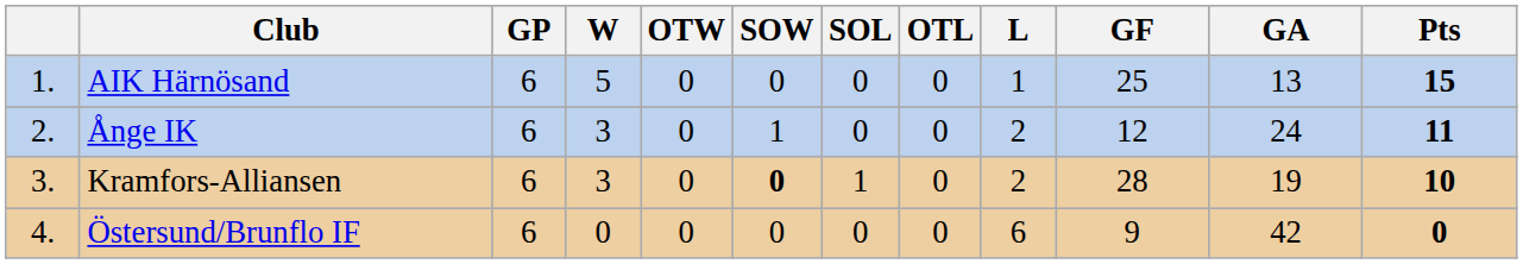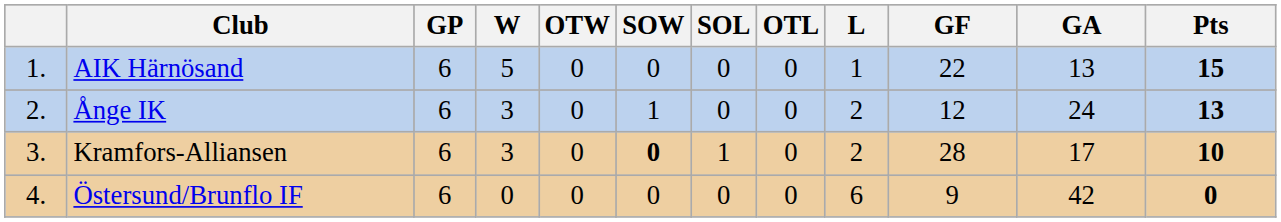 <table class="wikitable">
 <tr>
 <th width="30"></th>
 <th width="200">Club</th>
 <th width="30">GP</th>
 <th width="30">W</th>
 <th width="30">OTW</th>
 <th width="30">SOW</th>
 <th width="30">SOL</th>
 <th width="30">OTL</th>
 <th width="30">L</th>
 <th width="70">GF</th>
 <th width="70">GA</th>
 <th width="70">Pts</th>
 </tr>
 <tr bgcolor="#BCD2EE" align="center">
 <td>1.</td>
 <td align="left"><a href='#'>AIK Härnösand</a></td>
 <td>6</td>
 <td>5</td>
 <td>0</td>
 <td>0</td>
 <td>0</td>
 <td>0</td>
 <td>1</td>
-<td>25</td>
+<td>22</td>
 <td>13</td>
 <td><strong>15</strong></td>
 </tr>
 <tr bgcolor="#BCD2EE" align="center">
 <td>2.</td>
 <td align="left"><a href='#'>Ånge IK</a></td>
 <td>6</td>
 <td>3</td>
 <td>0</td>
 <td>1</td>
 <td>0</td>
 <td>0</td>
 <td>2</td>
 <td>12</td>
 <td>24</td>
-<td><strong>11</strong></td>
+<td><strong>13</strong></td>
 </tr>
 <tr bgcolor="#EECFA1" align="center">
 <td>3.</td>
 <td align="left">Kramfors-Alliansen</td>
 <td>6</td>
 <td>3</td>
 <td>0</td>
 <td><strong>0</strong></td>
 <td>1</td>
 <td>0</td>
 <td>2</td>
 <td>28</td>
-<td>19</td>
+<td>17</td>
 <td><strong>10</strong></td>
 </tr>
 <tr bgcolor="#EECFA1" align="center">
 <td>4.</td>
 <td align="left"><a href='#'>Östersund/Brunflo IF</a></td>
 <td>6</td>
 <td>0</td>
 <td>0</td>
 <td>0</td>
 <td>0</td>
 <td>0</td>
 <td>6</td>
 <td>9</td>
 <td>42</td>
 <td><strong>0</strong></td>
 </tr>
 </table>
